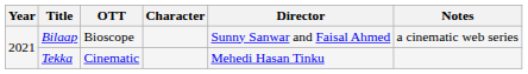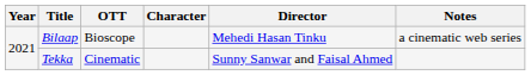 <table class="wikitable sortable" style="background:#F5F5F5;">
 <tr>
 <th>Year</th>
 <th>Title</th>
 <th>OTT</th>
 <th>Character</th>
 <th>Director</th>
 <th>Notes</th>
 </tr>
 <tr>
 <td rowspan="2">2021</td>
 <td><em><a href='#'>Bilaap</a></em></td>
 <td>Bioscope</td>
 <td></td>
-<td><a href='#'>Sunny Sanwar</a> and <a href='#'>Faisal Ahmed</a></td>
+<td><a href='#'>Mehedi Hasan Tinku</a></td>
 <td>a cinematic web series</td>
 </tr>
 <tr>
 <td><em><a href='#'>Tekka</a></em></td>
 <td><a href='#'>Cinematic</a></td>
 <td></td>
-<td><a href='#'>Mehedi Hasan Tinku</a></td>
+<td><a href='#'>Sunny Sanwar</a> and <a href='#'>Faisal Ahmed</a></td>
 <td></td>
 </tr>
 </table>
